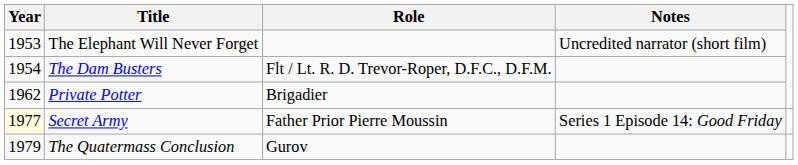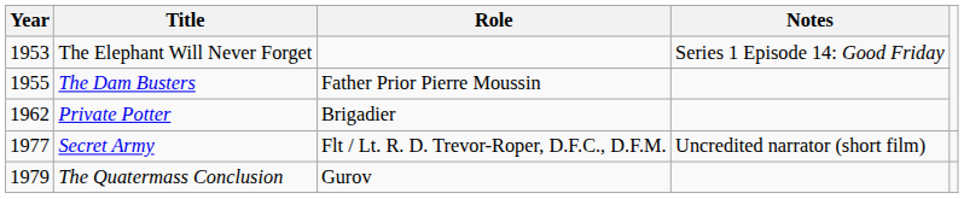 <table class="wikitable">
 <tr>
 <th>Year</th>
 <th>Title</th>
 <th>Role</th>
 <th>Notes</th>
 </tr>
 <tr>
 <td>1953</td>
 <td>The Elephant Will Never Forget</td>
 <td></td>
-<td>Uncredited narrator (short film)</td>
+<td>Series 1 Episode 14: <em>Good Friday</em></td>
 </tr>
 <tr>
-<td>1954</td>
+<td>1955</td>
 <td><em><a href='#'>The Dam Busters</a></em></td>
-<td>Flt / Lt. R. D. Trevor-Roper, D.F.C., D.F.M.</td>
+<td>Father Prior Pierre Moussin</td>
 <td></td>
 </tr>
 <tr>
 <td>1962</td>
 <td><em><a href='#'>Private Potter</a></em></td>
 <td>Brigadier</td>
 <td></td>
 </tr>
 <tr>
-<td style="background: lightyellow;">1977</td>
+<td>1977</td>
 <td><em><a href='#'>Secret Army</a></em></td>
-<td>Father Prior Pierre Moussin</td>
-<td>Series 1 Episode 14: <em>Good Friday</em></td>
+<td>Flt / Lt. R. D. Trevor-Roper, D.F.C., D.F.M.</td>
+<td>Uncredited narrator (short film)</td>
 <td></td>
 </tr>
 <tr>
 <td>1979</td>
 <td><em>The Quatermass Conclusion</em></td>
 <td>Gurov</td>
 <td></td>
 </tr>
 </table>
